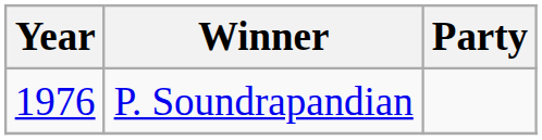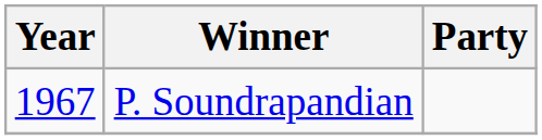 <table class="wikitable sortable">
 <tr>
 <th>Year</th>
 <th>Winner</th>
 <th colspan="2">Party</th>
 </tr>
 <tr>
-<td><a href='#'>1976</a></td>
+<td><a href='#'>1967</a></td>
 <td><a href='#'>P. Soundrapandian</a></td>
 <td></td>
 </tr>
 <tr>
 </tr>
 </table>
